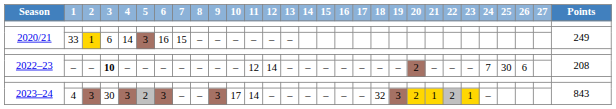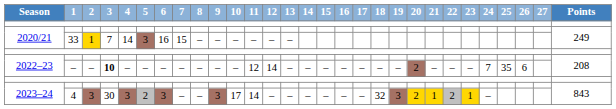 <table cellpadding="3" cellspacing="0" border="1" style="background:#ffffff; font-size:80%; line-height:13px; border:grey solid 1px; border-collapse:collapse;">
 <tr style="background:#ccc; text-align:center; color:white">
 <td style="background:#4180be;" width="65px"><strong>Season</strong></td>
 <td style="background:#8CB2D8;" width="15px"><strong>1</strong></td>
 <td style="background:#8CB2D8;" width="15px"><strong>2</strong></td>
 <td style="background:#8CB2D8;" width="15px"><strong>3</strong></td>
 <td style="background:#8CB2D8;" width="15px"><strong>4</strong></td>
 <td style="background:#8CB2D8;" width="15px"><strong>5</strong></td>
 <td style="background:#8CB2D8;" width="15px"><strong>6</strong></td>
 <td style="background:#8CB2D8;" width="15px"><strong>7</strong></td>
 <td style="background:#8CB2D8;" width="15px"><strong>8</strong></td>
 <td style="background:#8CB2D8;" width="15px"><strong>9</strong></td>
 <td style="background:#8CB2D8;" width="15px"><strong>10</strong></td>
 <td style="background:#8CB2D8;" width="15px"><strong>11</strong></td>
 <td style="background:#8CB2D8;" width="15px"><strong>12</strong></td>
 <td style="background:#8CB2D8;" width="15px"><strong>13</strong></td>
 <td style="background:#8CB2D8;" width="15px"><strong>14</strong></td>
 <td style="background:#8CB2D8;" width="15px"><strong>15</strong></td>
 <td style="background:#8CB2D8;" width="15px"><strong>16</strong></td>
 <td style="background:#8CB2D8;" width="15px"><strong>17</strong></td>
 <td style="background:#8CB2D8;" width="15px"><strong>18</strong></td>
 <td style="background:#8CB2D8;" width="15px"><strong>19</strong></td>
 <td style="background:#8CB2D8;" width="15px"><strong>20</strong></td>
 <td style="background:#8CB2D8;" width="15px"><strong>21</strong></td>
 <td style="background:#8CB2D8;" width="15px"><strong>22</strong></td>
 <td style="background:#8CB2D8;" width="15px"><strong>23</strong></td>
 <td style="background:#8CB2D8;" width="15px"><strong>24</strong></td>
 <td style="background:#8CB2D8;" width="15px"><strong>25</strong></td>
 <td style="background:#8CB2D8;" width="15px"><strong>26</strong></td>
 <td style="background:#8CB2D8;" width="15px"><strong>27</strong></td>
 <td style="background:#4180be;" width="30px"><strong>Points</strong></td>
 </tr>
 <tr>
 <td colspan=28></td>
 </tr>
 <tr align=center>
 <td rowspan=2 width=66px><a href='#'>2020/21</a></td>
 <th></th>
 <th></th>
 <th></th>
 <th></th>
 <th></th>
 <th></th>
 <th></th>
 <th></th>
 <th></th>
 <th></th>
 <th></th>
 <th></th>
 <th></th>
 <th></th>
 <th></th>
 <th></th>
 <th></th>
 <th></th>
 <th></th>
 <th></th>
 <th></th>
 <th></th>
 <th></th>
 <th></th>
 <th></th>
 <th></th>
 <th></th>
 <td rowspan=2 width=66px>249</td>
 </tr>
 <tr align=center>
 <td>33</td>
 <td bgcolor=gold>1</td>
-<td>6</td>
+<td>7</td>
 <td>14</td>
 <td bgcolor="#a57164">3</td>
 <td>16</td>
 <td>15</td>
 <td>–</td>
 <td>–</td>
 <td>–</td>
 <td>–</td>
 <td>–</td>
 <td>–</td>
 <td></td>
 <td></td>
 <td></td>
 <td></td>
 <td></td>
 <td></td>
 <td></td>
 <td></td>
 <td></td>
 <td></td>
 <td></td>
 <td></td>
 <td></td>
 <td></td>
 </tr>
 <tr>
 <td colspan=28></td>
 </tr>
 <tr align=center>
 <td rowspan=2 width=66px><a href='#'>2022–23</a></td>
 <th></th>
 <th></th>
 <th></th>
 <th></th>
 <th></th>
 <th></th>
 <th></th>
 <th></th>
 <th></th>
 <th></th>
 <th></th>
 <th></th>
 <th></th>
 <th></th>
 <th></th>
 <th></th>
 <th></th>
 <th></th>
 <th></th>
 <th></th>
 <th></th>
 <th></th>
 <th></th>
 <th></th>
 <th></th>
 <th></th>
 <th></th>
 <td rowspan=2 width=66px>208</td>
 </tr>
 <tr align=center>
 <td>–</td>
 <td>–</td>
 <td><strong>10</strong></td>
 <td>–</td>
 <td>–</td>
 <td>–</td>
 <td>–</td>
 <td>–</td>
 <td>–</td>
 <td>–</td>
 <td>12</td>
 <td>14</td>
 <td>–</td>
 <td>–</td>
 <td>–</td>
 <td>–</td>
 <td>–</td>
 <td>–</td>
 <td>–</td>
 <td bgcolor="#a57164">2</td>
 <td>–</td>
 <td>–</td>
 <td>–</td>
 <td>7</td>
-<td>30</td>
+<td>35</td>
 <td>6</td>
 <td></td>
 </tr>
 <tr>
 <td colspan=28></td>
 </tr>
 <tr align=center>
 <td rowspan=2 width=66px><a href='#'>2023–24</a></td>
 <th></th>
 <th></th>
 <th></th>
 <th></th>
 <th></th>
 <th></th>
 <th></th>
 <th></th>
 <th></th>
 <th></th>
 <th></th>
 <th></th>
 <th></th>
 <th></th>
 <th></th>
 <th></th>
 <th></th>
 <th></th>
 <th></th>
 <th></th>
 <th></th>
 <th></th>
 <th></th>
 <th></th>
 <th></th>
 <th></th>
 <th></th>
 <td rowspan=2 width=66px>843</td>
 </tr>
 <tr align=center>
 <td>4</td>
 <td bgcolor="#a57164">3</td>
 <td>30</td>
 <td bgcolor="#a57164">3</td>
 <td bgcolor=silver>2</td>
 <td bgcolor="#a57164">3</td>
 <td>–</td>
 <td>–</td>
 <td bgcolor="#a57164">3</td>
 <td>17</td>
 <td>14</td>
 <td>–</td>
 <td>–</td>
 <td>–</td>
 <td>–</td>
 <td>–</td>
 <td>–</td>
 <td>32</td>
 <td bgcolor="#a57164">3</td>
 <td bgcolor=gold>2</td>
 <td bgcolor=gold>1</td>
 <td bgcolor=silver>2</td>
 <td bgcolor=gold>1</td>
 <td>–</td>
 <td></td>
 <td></td>
 <td></td>
 </tr>
 </table>
